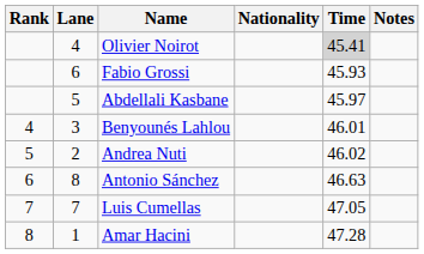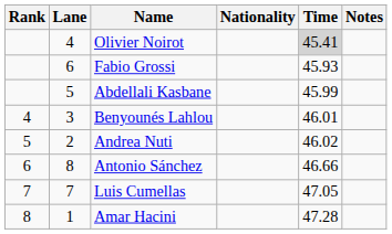 <table class="wikitable sortable" style="text-align:center">
 <tr>
 <th>Rank</th>
 <th>Lane</th>
 <th>Name</th>
 <th>Nationality</th>
 <th>Time</th>
 <th>Notes</th>
 </tr>
 <tr>
 <td></td>
 <td>4</td>
 <td align=left><a href='#'>Olivier Noirot</a></td>
 <td align=left></td>
 <td style="background: lightgrey;">45.41</td>
 <td></td>
 </tr>
 <tr>
 <td></td>
 <td>6</td>
 <td align=left><a href='#'>Fabio Grossi</a></td>
 <td align=left></td>
 <td>45.93</td>
 <td></td>
 </tr>
 <tr>
 <td></td>
 <td>5</td>
 <td align=left><a href='#'>Abdellali Kasbane</a></td>
 <td align=left></td>
-<td>45.97</td>
+<td>45.99</td>
 <td></td>
 </tr>
 <tr>
 <td>4</td>
 <td>3</td>
 <td align=left><a href='#'>Benyounés Lahlou</a></td>
 <td align=left></td>
 <td>46.01</td>
 <td></td>
 </tr>
 <tr>
 <td>5</td>
 <td>2</td>
 <td align=left><a href='#'>Andrea Nuti</a></td>
 <td align=left></td>
 <td>46.02</td>
 <td></td>
 </tr>
 <tr>
 <td>6</td>
 <td>8</td>
 <td align=left><a href='#'>Antonio Sánchez</a></td>
 <td align=left></td>
-<td>46.63</td>
+<td>46.66</td>
 <td></td>
 </tr>
 <tr>
 <td>7</td>
 <td>7</td>
 <td align=left><a href='#'>Luis Cumellas</a></td>
 <td align=left></td>
 <td>47.05</td>
 <td></td>
 </tr>
 <tr>
 <td>8</td>
 <td>1</td>
 <td align=left><a href='#'>Amar Hacini</a></td>
 <td align=left></td>
 <td>47.28</td>
 <td></td>
 </tr>
 </table>
